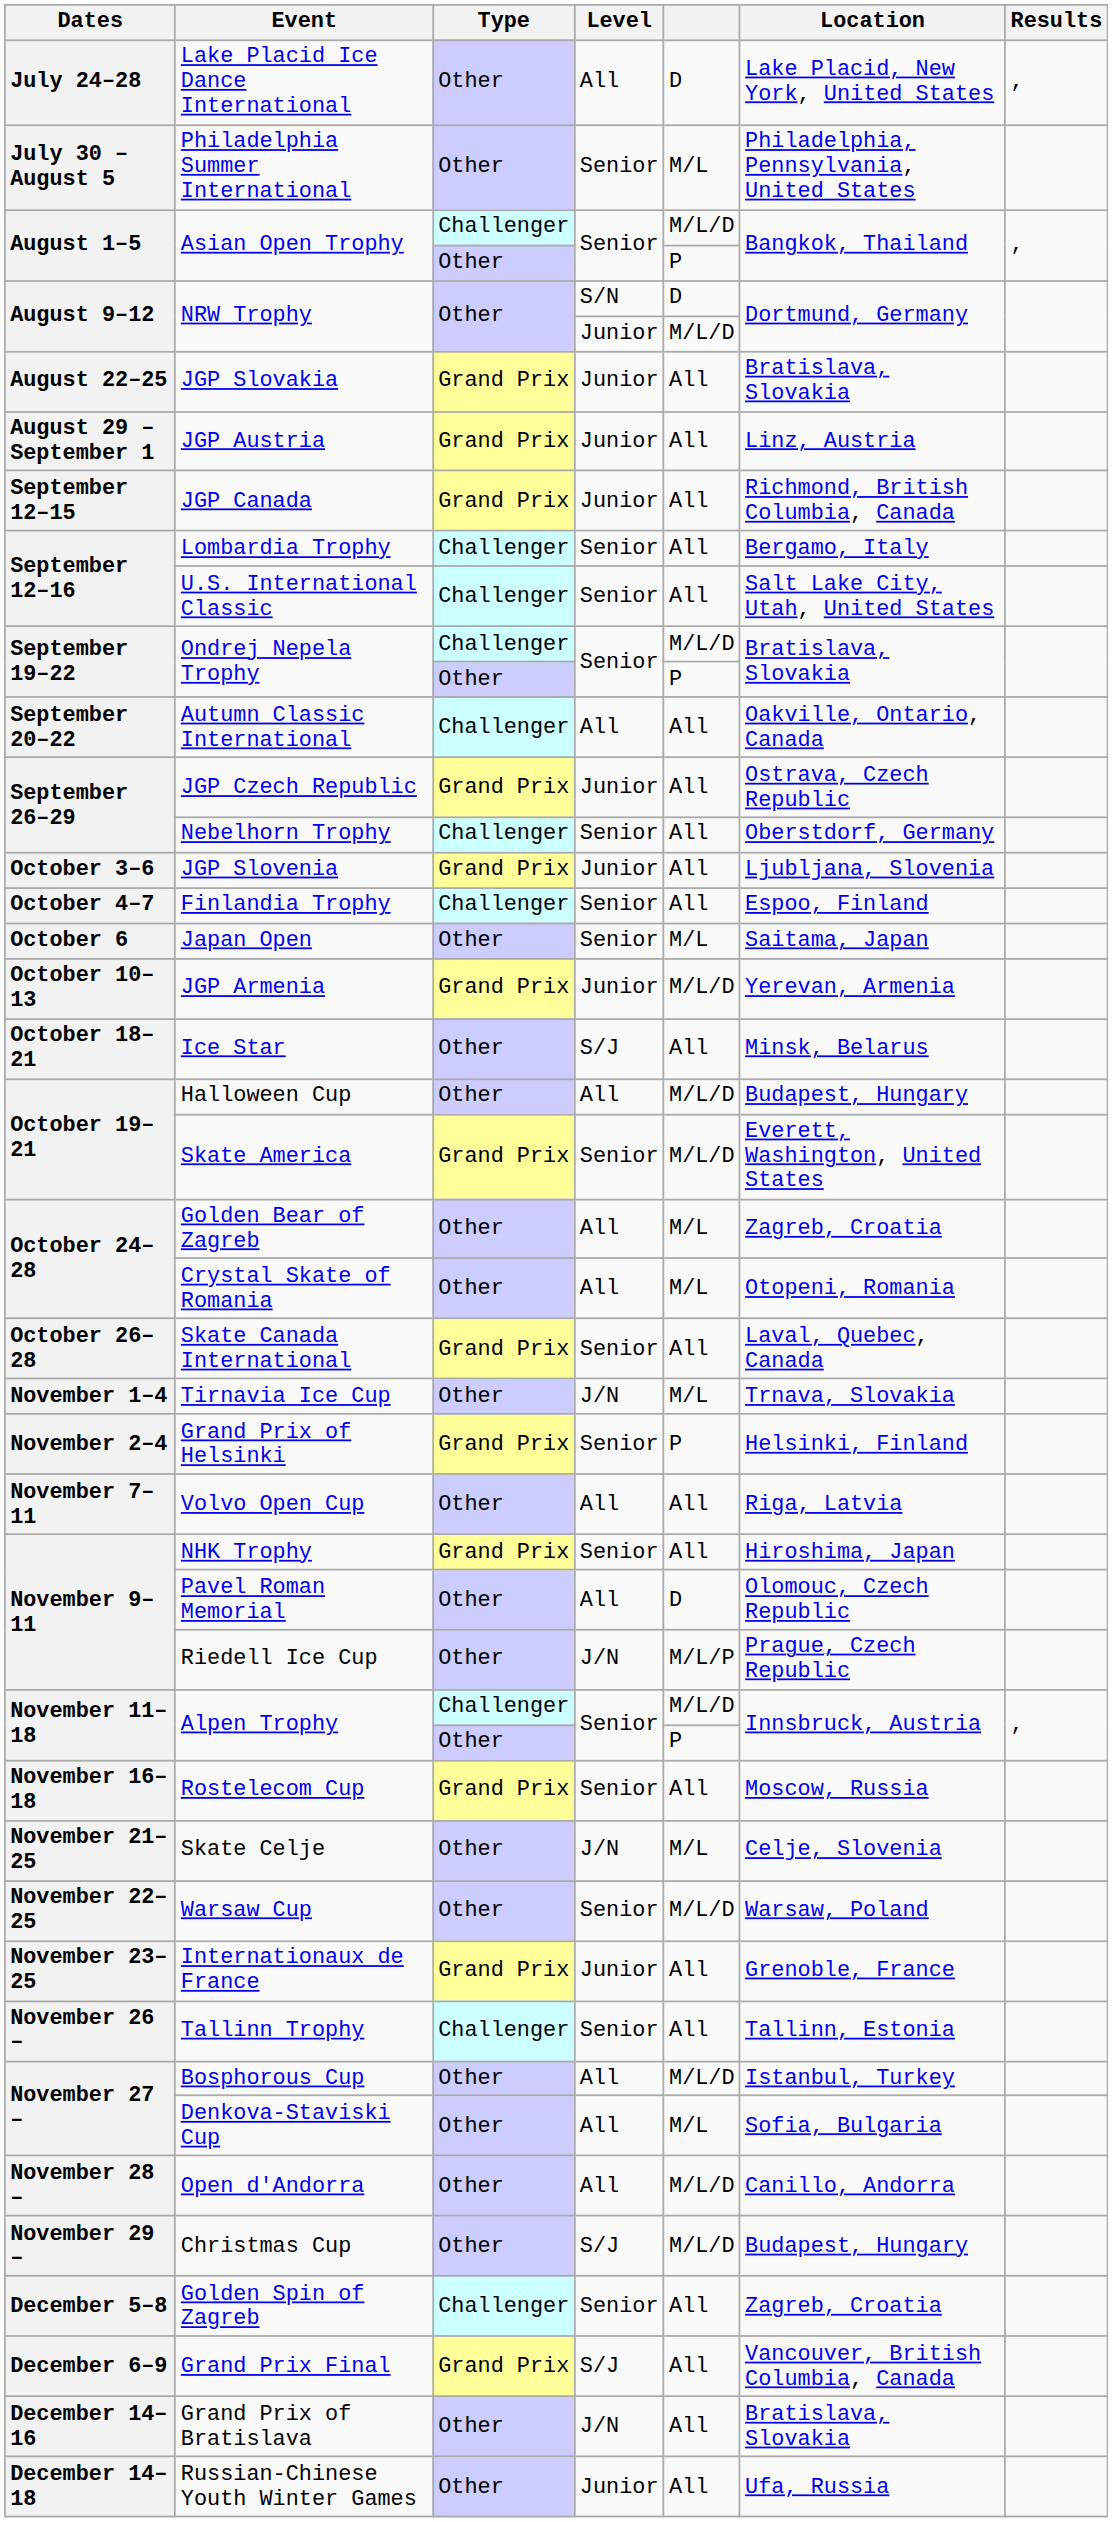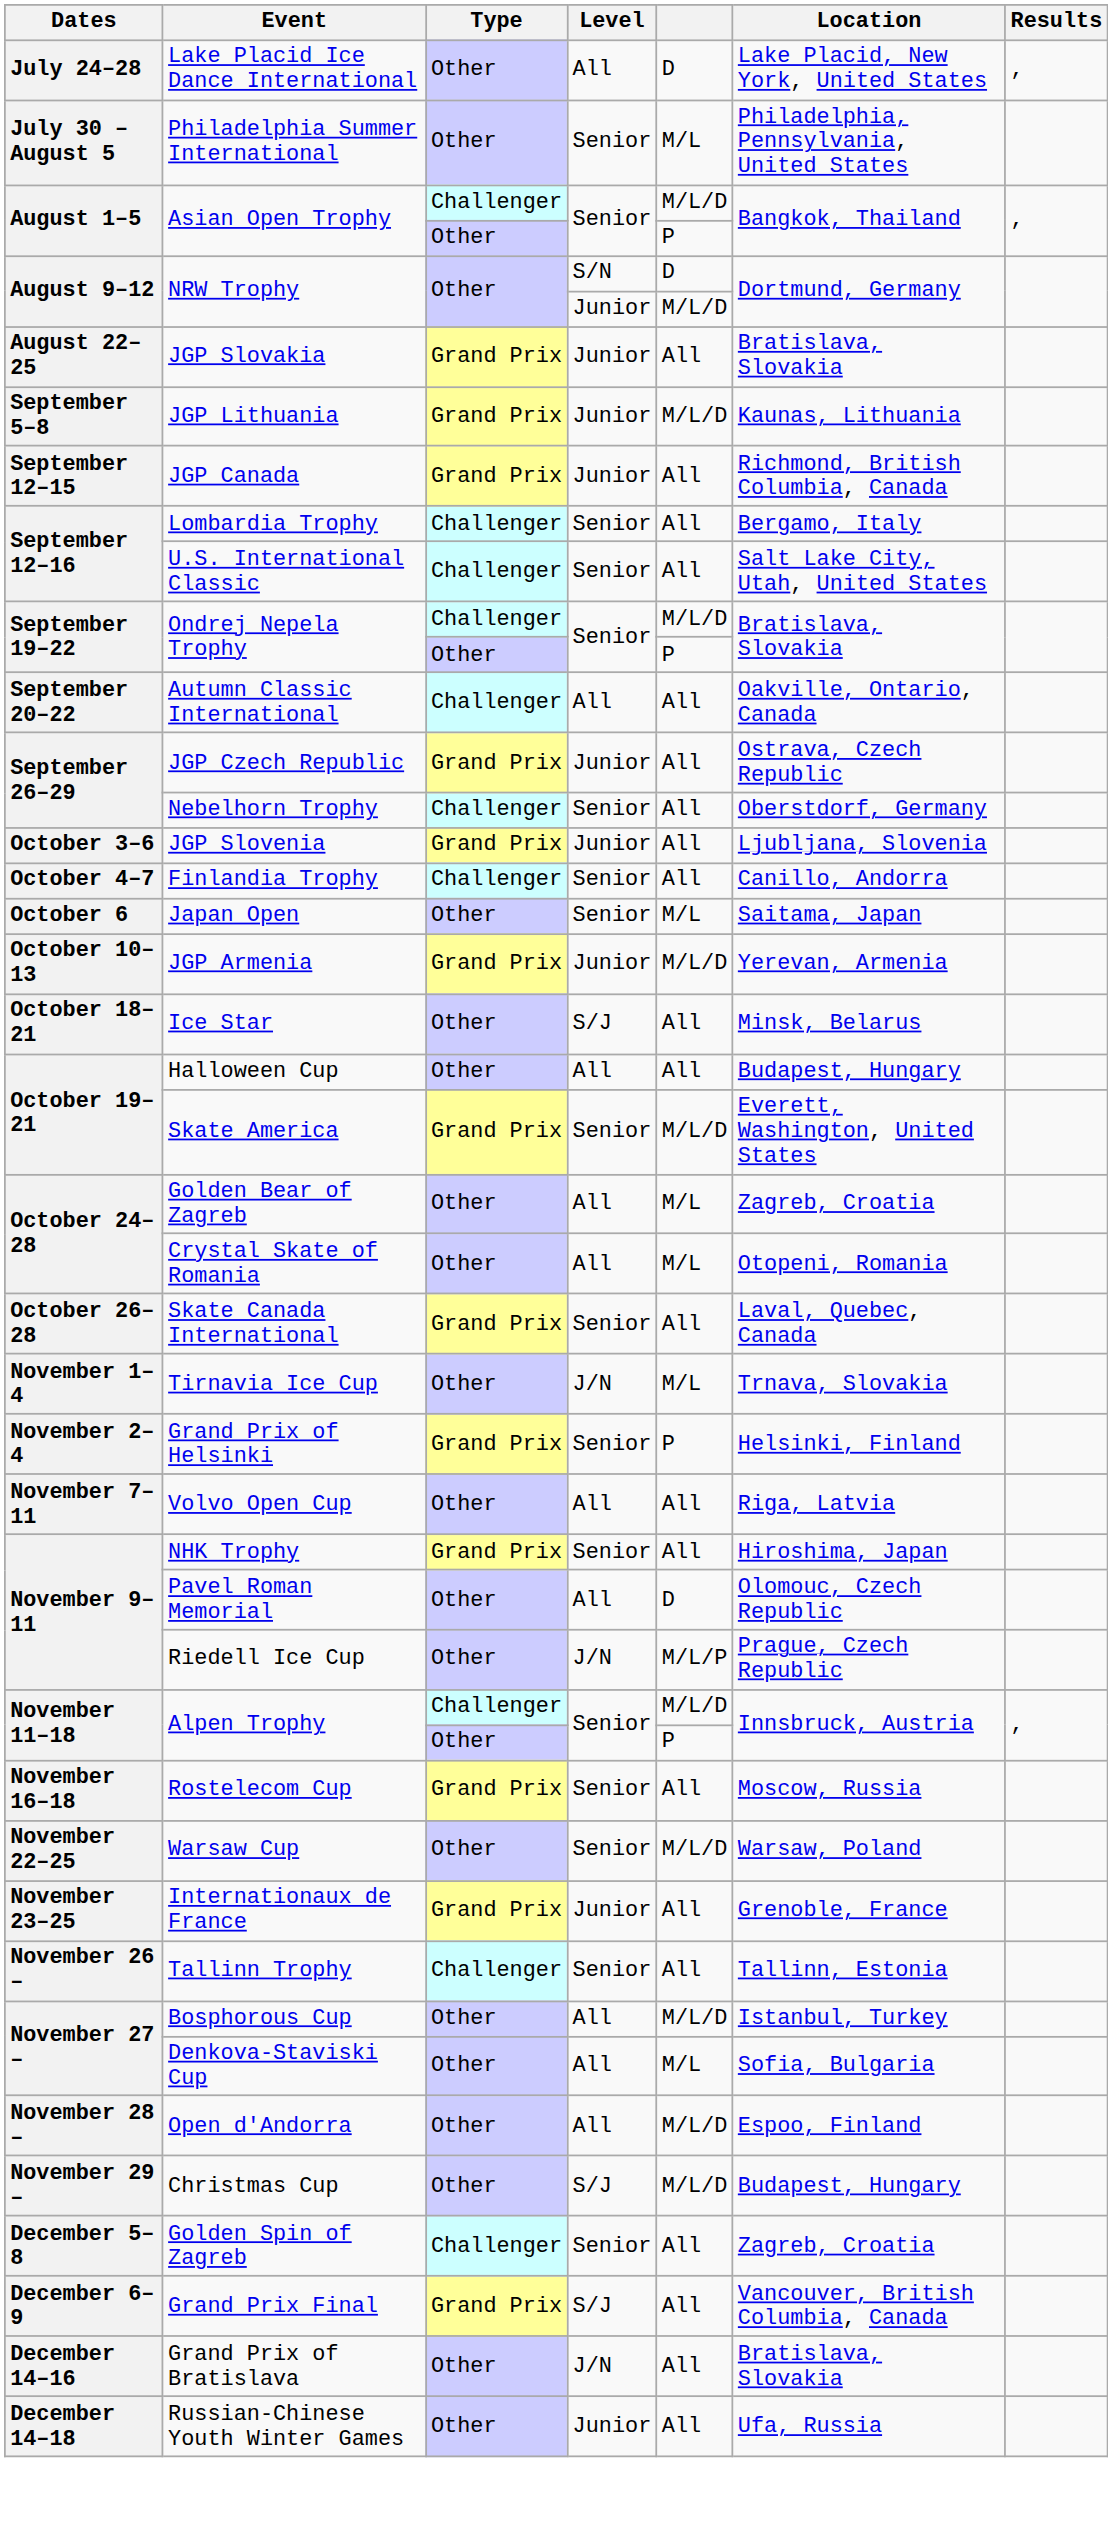 <table class="wikitable sortable" style="text-align:left; font-size:95%; width:100%">
 <tr>
 <th scope="col">Dates</th>
 <th scope="col">Event</th>
 <th scope="col">Type</th>
 <th scope="col" class="unsortable">Level</th>
 <th scope="col" class="unsortable"></th>
 <th scope="col" class="unsortable">Location</th>
 <th scope="col" class="unsortable">Results</th>
 </tr>
 <tr>
 <th scope="row" style="text-align:left">July 24–28</th>
 <td><a href='#'>Lake Placid Ice Dance International</a></td>
 <td bgcolor="ccccff">Other</td>
 <td>All</td>
 <td>D</td>
 <td><a href='#'>Lake Placid, New York</a>, <a href='#'>United States</a></td>
 <td>, </td>
 </tr>
 <tr>
 <th scope="row" style="text-align:left">July 30 – August 5</th>
 <td><a href='#'>Philadelphia Summer International</a></td>
 <td bgcolor="ccccff">Other</td>
 <td>Senior</td>
 <td>M/L</td>
 <td><a href='#'>Philadelphia, Pennsylvania</a>, <a href='#'>United States</a></td>
 <td></td>
 </tr>
 <tr>
 <th rowspan="2" scope="row" style="text-align:left">August 1–5</th>
 <td rowspan="2"><a href='#'>Asian Open Trophy</a></td>
 <td bgcolor="ccffff">Challenger</td>
 <td rowspan="2">Senior</td>
 <td>M/L/D</td>
 <td rowspan="2"><a href='#'>Bangkok, Thailand</a></td>
 <td rowspan="2">, </td>
 </tr>
 <tr>
 <td bgcolor="ccccff">Other</td>
 <td>P</td>
 </tr>
 <tr>
 <th rowspan="2" scope="row" style="text-align:left">August 9–12</th>
 <td rowspan="2"><a href='#'>NRW Trophy</a></td>
 <td rowspan="2" bgcolor="ccccff">Other</td>
 <td>S/N</td>
 <td>D</td>
 <td rowspan="2"><a href='#'>Dortmund, Germany</a></td>
 <td rowspan="2"></td>
 </tr>
 <tr>
 <td>Junior</td>
 <td>M/L/D</td>
 </tr>
 <tr>
 <th scope="row" style="text-align:left">August 22–25</th>
 <td><a href='#'>JGP Slovakia</a></td>
 <td bgcolor="ffff99">Grand Prix</td>
 <td>Junior</td>
 <td>All</td>
 <td><a href='#'>Bratislava, Slovakia</a></td>
 <td></td>
 </tr>
 <tr>
-<th scope="row" style="text-align:left">August 29 – September 1</th>
-<td><a href='#'>JGP Austria</a></td>
+<th scope="row" style="text-align:left">September 5–8</th>
+<td><a href='#'>JGP Lithuania</a></td>
 <td bgcolor="ffff99">Grand Prix</td>
 <td>Junior</td>
-<td>All</td>
-<td><a href='#'>Linz, Austria</a></td>
+<td>M/L/D</td>
+<td><a href='#'>Kaunas, Lithuania</a></td>
 <td></td>
 </tr>
 <tr>
 <th scope="row" style="text-align:left">September 12–15</th>
 <td><a href='#'>JGP Canada</a></td>
 <td bgcolor="ffff99">Grand Prix</td>
 <td>Junior</td>
 <td>All</td>
 <td><a href='#'>Richmond, British Columbia</a>, <a href='#'>Canada</a></td>
 <td></td>
 </tr>
 <tr>
 <th scope="row" style="text-align:left" rowspan="2">September 12–16</th>
 <td><a href='#'>Lombardia Trophy</a></td>
 <td bgcolor="ccffff">Challenger</td>
 <td>Senior</td>
 <td>All</td>
 <td><a href='#'>Bergamo, Italy</a></td>
 <td></td>
 </tr>
 <tr>
 <td><a href='#'>U.S. International Classic</a></td>
 <td bgcolor="ccffff">Challenger</td>
 <td>Senior</td>
 <td>All</td>
 <td><a href='#'>Salt Lake City, Utah</a>, <a href='#'>United States</a></td>
 <td></td>
 </tr>
 <tr>
 <th rowspan="2" scope="row" style="text-align:left">September 19–22</th>
 <td rowspan="2"><a href='#'>Ondrej Nepela Trophy</a></td>
 <td bgcolor="ccffff">Challenger</td>
 <td rowspan="2">Senior</td>
 <td>M/L/D</td>
 <td rowspan="2"><a href='#'>Bratislava, Slovakia</a></td>
 <td rowspan="2"></td>
 </tr>
 <tr>
 <td bgcolor="ccccff">Other</td>
 <td>P</td>
 </tr>
 <tr>
 <th scope="row" style="text-align:left">September 20–22</th>
 <td><a href='#'>Autumn Classic International</a></td>
 <td bgcolor="ccffff">Challenger</td>
 <td>All</td>
 <td>All</td>
 <td><a href='#'>Oakville, Ontario</a>, <a href='#'>Canada</a></td>
 <td></td>
 </tr>
 <tr>
 <th scope="row" style="text-align:left" rowspan="2">September 26–29</th>
 <td><a href='#'>JGP Czech Republic</a></td>
 <td bgcolor="ffff99">Grand Prix</td>
 <td>Junior</td>
 <td>All</td>
 <td><a href='#'>Ostrava, Czech Republic</a></td>
 <td></td>
 </tr>
 <tr>
 <td><a href='#'>Nebelhorn Trophy</a></td>
 <td bgcolor="ccffff">Challenger</td>
 <td>Senior</td>
 <td>All</td>
 <td><a href='#'>Oberstdorf, Germany</a></td>
 <td></td>
 </tr>
 <tr>
 <th scope="row" style="text-align:left">October 3–6</th>
 <td><a href='#'>JGP Slovenia</a></td>
 <td bgcolor="ffff99">Grand Prix</td>
 <td>Junior</td>
 <td>All</td>
 <td><a href='#'>Ljubljana, Slovenia</a></td>
 <td></td>
 </tr>
 <tr>
 <th scope="row" style="text-align:left">October 4–7</th>
 <td><a href='#'>Finlandia Trophy</a></td>
 <td bgcolor="ccffff">Challenger</td>
 <td>Senior</td>
 <td>All</td>
-<td><a href='#'>Espoo, Finland</a></td>
+<td><a href='#'>Canillo, Andorra</a></td>
 <td></td>
 </tr>
 <tr>
 <th scope="row" style="text-align:left">October 6</th>
 <td><a href='#'>Japan Open</a></td>
 <td bgcolor="ccccff">Other</td>
 <td>Senior</td>
 <td>M/L</td>
 <td><a href='#'>Saitama, Japan</a></td>
 <td></td>
 </tr>
 <tr>
 <th scope="row" style="text-align:left">October 10–13</th>
 <td><a href='#'>JGP Armenia</a></td>
 <td bgcolor="ffff99">Grand Prix</td>
 <td>Junior</td>
 <td>M/L/D</td>
 <td><a href='#'>Yerevan, Armenia</a></td>
 <td></td>
 </tr>
 <tr>
 <th scope="row" style="text-align:left">October 18–21</th>
 <td><a href='#'>Ice Star</a></td>
 <td bgcolor="ccccff">Other</td>
 <td>S/J</td>
 <td>All</td>
 <td><a href='#'>Minsk, Belarus</a></td>
 <td></td>
 </tr>
 <tr>
 <th scope="row" style="text-align:left" rowspan="2">October 19–21</th>
 <td>Halloween Cup</td>
 <td bgcolor="ccccff">Other</td>
 <td>All</td>
-<td>M/L/D</td>
+<td>All</td>
 <td><a href='#'>Budapest, Hungary</a></td>
 <td></td>
 </tr>
 <tr>
 <td><a href='#'>Skate America</a></td>
 <td bgcolor="ffff99">Grand Prix</td>
 <td>Senior</td>
 <td>M/L/D</td>
 <td><a href='#'>Everett, Washington</a>, <a href='#'>United States</a></td>
 <td></td>
 </tr>
 <tr>
 <th scope="row" style="text-align:left" rowspan="2">October 24–28</th>
 <td><a href='#'>Golden Bear of Zagreb</a></td>
 <td bgcolor="ccccff">Other</td>
 <td>All</td>
 <td>M/L</td>
 <td><a href='#'>Zagreb, Croatia</a></td>
 <td></td>
 </tr>
 <tr>
 <td><a href='#'>Crystal Skate of Romania</a></td>
 <td bgcolor="ccccff">Other</td>
 <td>All</td>
 <td>M/L</td>
 <td><a href='#'>Otopeni, Romania</a></td>
 <td></td>
 </tr>
 <tr>
 <th scope="row" style="text-align:left">October 26–28</th>
 <td><a href='#'>Skate Canada International</a></td>
 <td bgcolor="ffff99">Grand Prix</td>
 <td>Senior</td>
 <td>All</td>
 <td><a href='#'>Laval, Quebec</a>, <a href='#'>Canada</a></td>
 <td></td>
 </tr>
 <tr>
 <th scope="row" style="text-align:left">November 1–4</th>
 <td><a href='#'>Tirnavia Ice Cup</a></td>
 <td bgcolor="ccccff">Other</td>
 <td>J/N</td>
 <td>M/L</td>
 <td><a href='#'>Trnava, Slovakia</a></td>
 <td></td>
 </tr>
 <tr>
 <th scope="row" style="text-align:left">November 2–4</th>
 <td><a href='#'>Grand Prix of Helsinki</a></td>
 <td bgcolor="ffff99">Grand Prix</td>
 <td>Senior</td>
 <td>P</td>
 <td><a href='#'>Helsinki, Finland</a></td>
 <td></td>
 </tr>
 <tr>
 <th scope="row" style="text-align:left">November 7–11</th>
 <td><a href='#'>Volvo Open Cup</a></td>
 <td bgcolor="ccccff">Other</td>
 <td>All</td>
 <td>All</td>
 <td><a href='#'>Riga, Latvia</a></td>
 <td></td>
 </tr>
 <tr>
 <th scope="row" style="text-align:left" rowspan="3">November 9–11</th>
 <td><a href='#'>NHK Trophy</a></td>
 <td bgcolor="ffff99">Grand Prix</td>
 <td>Senior</td>
 <td>All</td>
 <td><a href='#'>Hiroshima, Japan</a></td>
 <td></td>
 </tr>
 <tr>
 <td><a href='#'>Pavel Roman Memorial</a></td>
 <td bgcolor="ccccff">Other</td>
 <td>All</td>
 <td>D</td>
 <td><a href='#'>Olomouc, Czech Republic</a></td>
 <td></td>
 </tr>
 <tr>
 <td>Riedell Ice Cup</td>
 <td bgcolor="ccccff">Other</td>
 <td>J/N</td>
 <td>M/L/P</td>
 <td><a href='#'>Prague, Czech Republic</a></td>
 <td></td>
 </tr>
 <tr>
 <th rowspan="2" scope="row" style="text-align:left">November 11–18</th>
 <td rowspan="2"><a href='#'>Alpen Trophy</a></td>
 <td bgcolor="ccffff">Challenger</td>
 <td rowspan="2">Senior</td>
 <td>M/L/D</td>
 <td rowspan="2"><a href='#'>Innsbruck, Austria</a></td>
 <td rowspan="2">, </td>
 </tr>
 <tr>
 <td bgcolor="ccccff">Other</td>
 <td>P</td>
 </tr>
 <tr>
 <th scope="row" style="text-align:left">November 16–18</th>
 <td><a href='#'>Rostelecom Cup</a></td>
 <td bgcolor="ffff99">Grand Prix</td>
 <td>Senior</td>
 <td>All</td>
 <td><a href='#'>Moscow, Russia</a></td>
 <td></td>
 </tr>
 <tr>
-<th scope="row" style="text-align:left">November 21–25</th>
-<td>Skate Celje</td>
-<td bgcolor="ccccff">Other</td>
-<td>J/N</td>
-<td>M/L</td>
-<td><a href='#'>Celje, Slovenia</a></td>
-<td></td>
-</tr>
-<tr>
 <th scope="row" style="text-align:left">November 22–25</th>
 <td><a href='#'>Warsaw Cup</a></td>
 <td bgcolor="ccccff">Other</td>
 <td>Senior</td>
 <td>M/L/D</td>
 <td><a href='#'>Warsaw, Poland</a></td>
 <td></td>
 </tr>
 <tr>
 <th scope="row" style="text-align:left">November 23–25</th>
 <td><a href='#'>Internationaux de France</a></td>
 <td bgcolor="ffff99">Grand Prix</td>
 <td>Junior</td>
 <td>All</td>
 <td><a href='#'>Grenoble, France</a></td>
 <td></td>
 </tr>
 <tr>
 <th scope="row" style="text-align:left">November 26 – </th>
 <td><a href='#'>Tallinn Trophy</a></td>
 <td bgcolor="ccffff">Challenger</td>
 <td>Senior</td>
 <td>All</td>
 <td><a href='#'>Tallinn, Estonia</a></td>
 <td></td>
 </tr>
 <tr>
 <th scope="row" style="text-align:left" rowspan="2">November 27 – </th>
 <td><a href='#'>Bosphorous Cup</a></td>
 <td bgcolor="ccccff">Other</td>
 <td>All</td>
 <td>M/L/D</td>
 <td><a href='#'>Istanbul, Turkey</a></td>
 <td></td>
 </tr>
 <tr>
 <td><a href='#'>Denkova-Staviski Cup</a></td>
 <td bgcolor="ccccff">Other</td>
 <td>All</td>
 <td>M/L</td>
 <td><a href='#'>Sofia, Bulgaria</a></td>
 <td></td>
 </tr>
 <tr>
 <th scope="row" style="text-align:left">November 28 – </th>
 <td><a href='#'>Open d'Andorra</a></td>
 <td bgcolor="ccccff">Other</td>
 <td>All</td>
 <td>M/L/D</td>
-<td><a href='#'>Canillo, Andorra</a></td>
+<td><a href='#'>Espoo, Finland</a></td>
 <td></td>
 </tr>
 <tr>
 <th scope="row" style="text-align:left">November 29 – </th>
 <td>Christmas Cup</td>
 <td bgcolor="ccccff">Other</td>
 <td>S/J</td>
 <td>M/L/D</td>
 <td><a href='#'>Budapest, Hungary</a></td>
 <td></td>
 </tr>
 <tr>
 <th scope="row" style="text-align:left">December 5–8</th>
 <td><a href='#'>Golden Spin of Zagreb</a></td>
 <td bgcolor="ccffff">Challenger</td>
 <td>Senior</td>
 <td>All</td>
 <td><a href='#'>Zagreb, Croatia</a></td>
 <td></td>
 </tr>
 <tr>
 <th scope="row" style="text-align:left">December 6–9</th>
 <td><a href='#'>Grand Prix Final</a></td>
 <td bgcolor="ffff99">Grand Prix</td>
 <td>S/J</td>
 <td>All</td>
 <td><a href='#'>Vancouver, British Columbia</a>, <a href='#'>Canada</a></td>
 <td></td>
 </tr>
 <tr>
 <th scope="row" style="text-align:left">December 14–16</th>
 <td>Grand Prix of Bratislava</td>
 <td bgcolor="ccccff">Other</td>
 <td>J/N</td>
 <td>All</td>
 <td><a href='#'>Bratislava, Slovakia</a></td>
 <td></td>
 </tr>
 <tr>
 <th scope="row" style="text-align:left">December 14–18</th>
 <td>Russian-Chinese Youth Winter Games</td>
 <td bgcolor="ccccff">Other</td>
 <td>Junior</td>
 <td>All</td>
 <td><a href='#'>Ufa, Russia</a></td>
 <td></td>
 </tr>
 </table>
